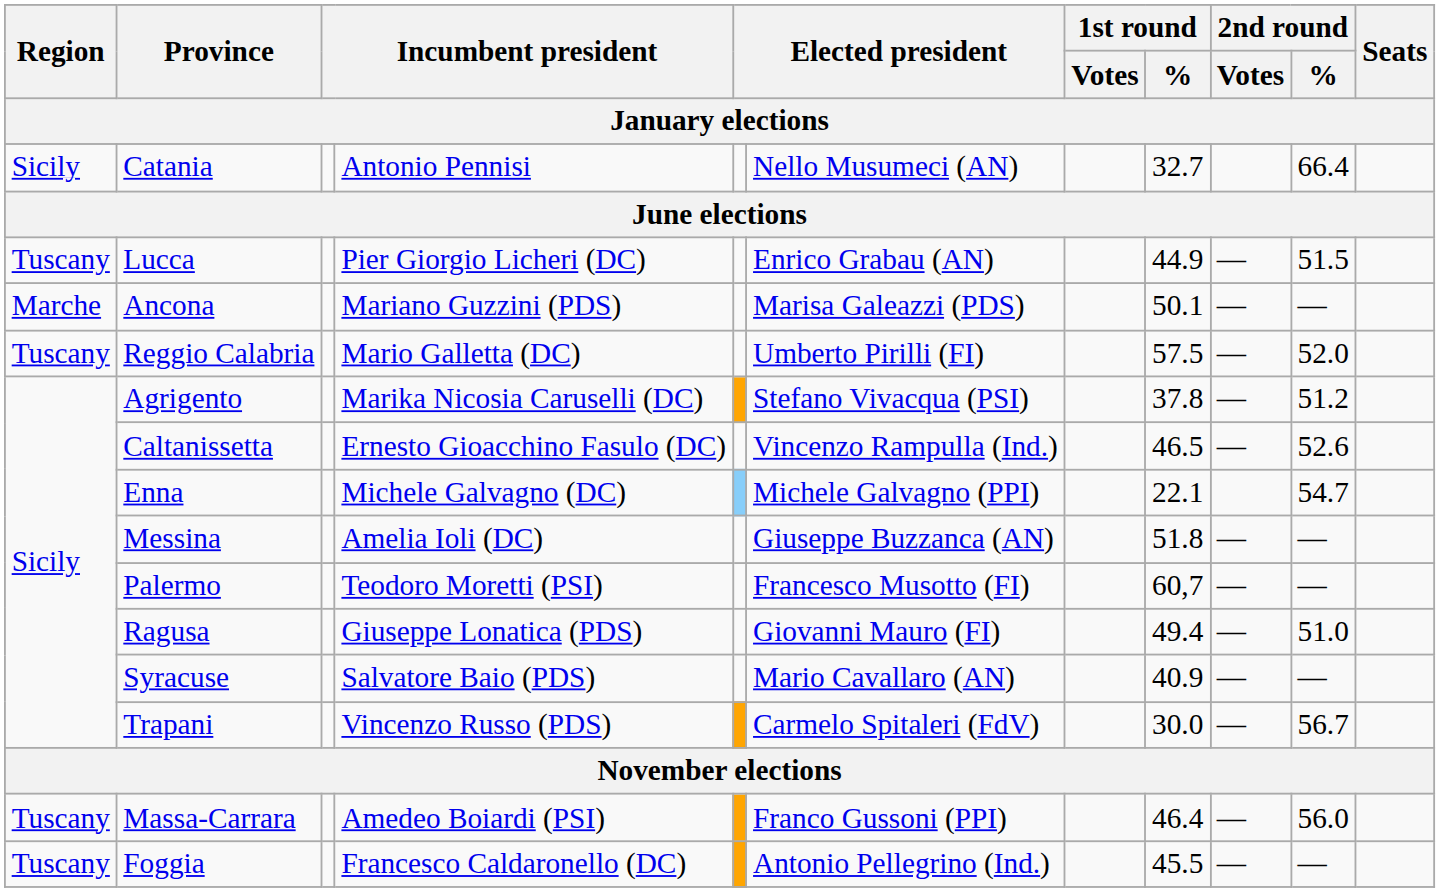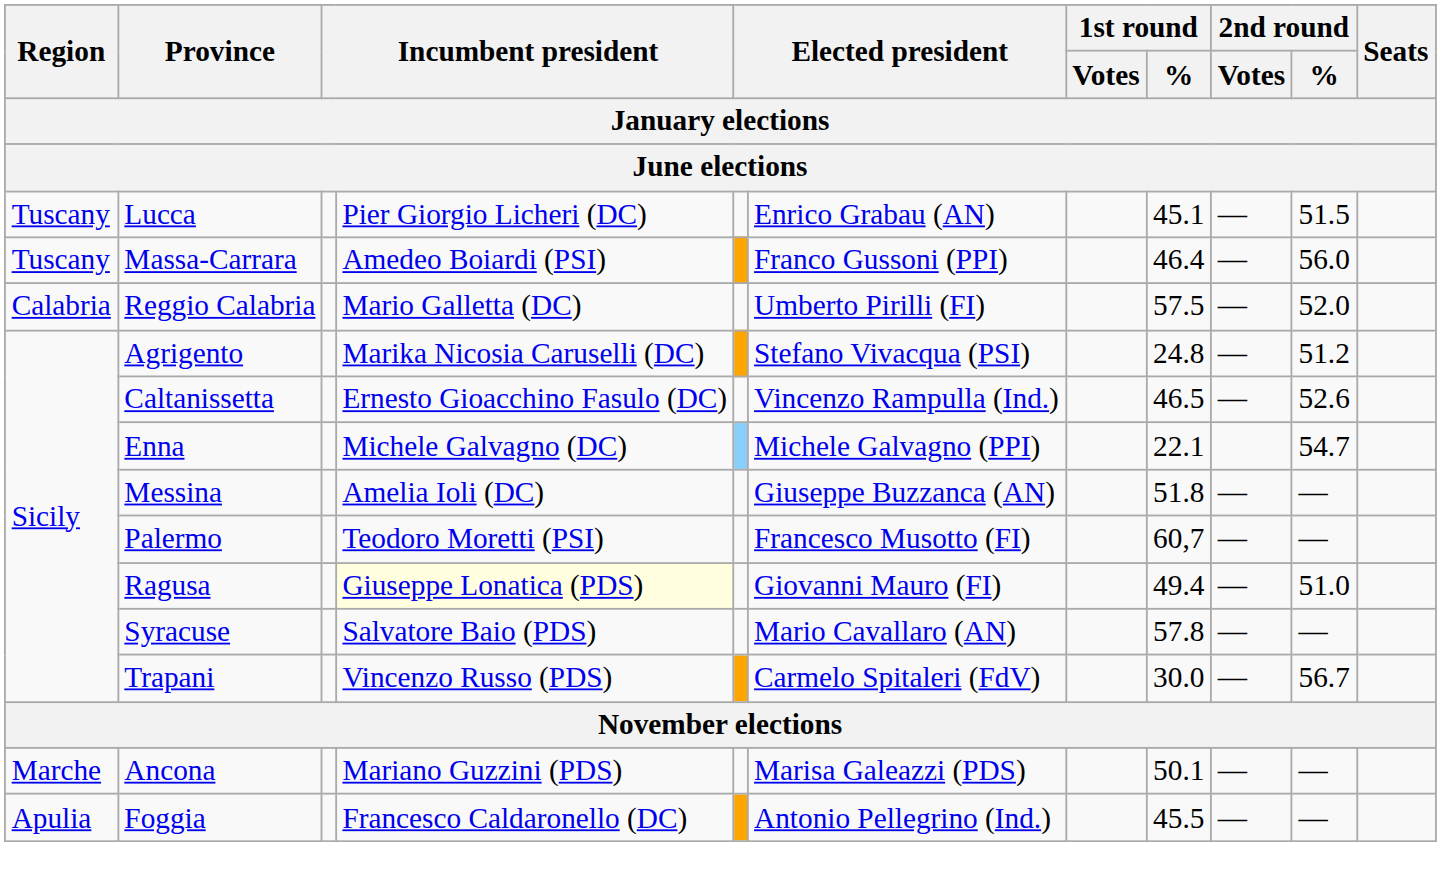 <table class=wikitable>
 <tr>
 <th rowspan=2>Region</th>
 <th rowspan=2>Province</th>
 <th colspan=2 rowspan=2>Incumbent president</th>
 <th colspan=2 rowspan=2>Elected president</th>
 <th colspan=2>1st round</th>
 <th colspan=2>2nd round</th>
 <th rowspan=2>Seats</th>
 </tr>
 <tr>
 <th>Votes</th>
 <th>%</th>
 <th>Votes</th>
 <th>%</th>
 </tr>
 <tr>
 <th colspan=11 align=center>January elections</th>
 </tr>
 <tr>
-<td> <a href='#'>Sicily</a></td>
-<td><a href='#'>Catania</a></td>
-<td bgcolor=></td>
-<td><a href='#'>Antonio Pennisi</a></td>
-<td bgcolor=></td>
-<td><a href='#'>Nello Musumeci</a> (<a href='#'>AN</a>)</td>
-<td></td>
-<td>32.7</td>
-<td></td>
-<td>66.4</td>
-<td></td>
-</tr>
-<tr>
 <th colspan=11 align=center>June elections</th>
 </tr>
 <tr>
 <td> <a href='#'>Tuscany</a></td>
 <td><a href='#'>Lucca</a></td>
 <td bgcolor=></td>
 <td><a href='#'>Pier Giorgio Licheri</a> (<a href='#'>DC</a>)</td>
 <td bgcolor=></td>
 <td><a href='#'>Enrico Grabau</a> (<a href='#'>AN</a>)</td>
 <td></td>
-<td>44.9</td>
+<td>45.1</td>
 <td>—</td>
 <td>51.5</td>
 <td></td>
 </tr>
 <tr>
-<td> <a href='#'>Marche</a></td>
-<td><a href='#'>Ancona</a></td>
+<td> <a href='#'>Tuscany</a></td>
+<td><a href='#'>Massa-Carrara</a></td>
 <td bgcolor=></td>
-<td><a href='#'>Mariano Guzzini</a> (<a href='#'>PDS</a>)</td>
-<td bgcolor=></td>
-<td><a href='#'>Marisa Galeazzi</a> (<a href='#'>PDS</a>)</td>
+<td><a href='#'>Amedeo Boiardi</a> (<a href='#'>PSI</a>)</td>
+<td bgcolor=#FFA500></td>
+<td><a href='#'>Franco Gussoni</a> (<a href='#'>PPI</a>)</td>
 <td></td>
-<td>50.1</td>
+<td>46.4</td>
 <td>—</td>
-<td>—</td>
+<td>56.0</td>
 <td></td>
 </tr>
 <tr>
-<td> <a href='#'>Tuscany</a></td>
+<td> <a href='#'>Calabria</a></td>
 <td><a href='#'>Reggio Calabria</a></td>
 <td bgcolor=></td>
 <td><a href='#'>Mario Galletta</a> (<a href='#'>DC</a>)</td>
 <td bgcolor=></td>
 <td><a href='#'>Umberto Pirilli</a> (<a href='#'>FI</a>)</td>
 <td></td>
 <td>57.5</td>
 <td>—</td>
 <td>52.0</td>
 <td></td>
 </tr>
 <tr>
 <td rowspan=8> <a href='#'>Sicily</a></td>
 <td><a href='#'>Agrigento</a></td>
 <td bgcolor=></td>
 <td><a href='#'>Marika Nicosia Caruselli</a> (<a href='#'>DC</a>)</td>
 <td bgcolor=#FFA500></td>
 <td><a href='#'>Stefano Vivacqua</a> (<a href='#'>PSI</a>)</td>
 <td></td>
-<td>37.8</td>
+<td>24.8</td>
 <td>—</td>
 <td>51.2</td>
 <td></td>
 </tr>
 <tr>
 <td><a href='#'>Caltanissetta</a></td>
 <td bgcolor=></td>
 <td><a href='#'>Ernesto Gioacchino Fasulo</a> (<a href='#'>DC</a>)</td>
 <td bgcolor=></td>
 <td><a href='#'>Vincenzo Rampulla</a> (<a href='#'>Ind.</a>)</td>
 <td></td>
 <td>46.5</td>
 <td>—</td>
 <td>52.6</td>
 <td></td>
 </tr>
 <tr>
 <td><a href='#'>Enna</a></td>
 <td bgcolor=></td>
 <td><a href='#'>Michele Galvagno</a> (<a href='#'>DC</a>)</td>
 <td bgcolor=#87CEFA></td>
 <td><a href='#'>Michele Galvagno</a> (<a href='#'>PPI</a>)</td>
 <td></td>
 <td>22.1</td>
 <td></td>
 <td>54.7</td>
 <td></td>
 </tr>
 <tr>
 <td><a href='#'>Messina</a></td>
 <td bgcolor=></td>
 <td><a href='#'>Amelia Ioli</a> (<a href='#'>DC</a>)</td>
 <td bgcolor=></td>
 <td><a href='#'>Giuseppe Buzzanca</a> (<a href='#'>AN</a>)</td>
 <td></td>
 <td>51.8</td>
 <td>—</td>
 <td>—</td>
 <td></td>
 </tr>
 <tr>
 <td><a href='#'>Palermo</a></td>
 <td bgcolor=></td>
 <td><a href='#'>Teodoro Moretti</a> (<a href='#'>PSI</a>)</td>
 <td bgcolor=></td>
 <td><a href='#'>Francesco Musotto</a> (<a href='#'>FI</a>)</td>
 <td></td>
 <td>60,7</td>
 <td>—</td>
 <td>—</td>
 <td></td>
 </tr>
 <tr>
 <td><a href='#'>Ragusa</a></td>
 <td bgcolor=></td>
-<td><a href='#'>Giuseppe Lonatica</a> (<a href='#'>PDS</a>)</td>
+<td style="background: lightyellow;"><a href='#'>Giuseppe Lonatica</a> (<a href='#'>PDS</a>)</td>
 <td bgcolor=></td>
 <td><a href='#'>Giovanni Mauro</a> (<a href='#'>FI</a>)</td>
 <td></td>
 <td>49.4</td>
 <td>—</td>
 <td>51.0</td>
 <td></td>
 </tr>
 <tr>
 <td><a href='#'>Syracuse</a></td>
 <td bgcolor=></td>
 <td><a href='#'>Salvatore Baio</a> (<a href='#'>PDS</a>)</td>
 <td bgcolor=></td>
 <td><a href='#'>Mario Cavallaro</a> (<a href='#'>AN</a>)</td>
 <td></td>
-<td>40.9</td>
+<td>57.8</td>
 <td>—</td>
 <td>—</td>
 <td></td>
 </tr>
 <tr>
 <td><a href='#'>Trapani</a></td>
 <td bgcolor=></td>
 <td><a href='#'>Vincenzo Russo</a> (<a href='#'>PDS</a>)</td>
 <td bgcolor=#FFA500></td>
 <td><a href='#'>Carmelo Spitaleri</a> (<a href='#'>FdV</a>)</td>
 <td></td>
 <td>30.0</td>
 <td>—</td>
 <td>56.7</td>
 <td></td>
 </tr>
 <tr>
 <th colspan=11 align=center>November elections</th>
 </tr>
 <tr>
-<td> <a href='#'>Tuscany</a></td>
-<td><a href='#'>Massa-Carrara</a></td>
+<td> <a href='#'>Marche</a></td>
+<td><a href='#'>Ancona</a></td>
 <td bgcolor=></td>
-<td><a href='#'>Amedeo Boiardi</a> (<a href='#'>PSI</a>)</td>
-<td bgcolor=#FFA500></td>
-<td><a href='#'>Franco Gussoni</a> (<a href='#'>PPI</a>)</td>
+<td><a href='#'>Mariano Guzzini</a> (<a href='#'>PDS</a>)</td>
+<td bgcolor=></td>
+<td><a href='#'>Marisa Galeazzi</a> (<a href='#'>PDS</a>)</td>
 <td></td>
-<td>46.4</td>
+<td>50.1</td>
 <td>—</td>
-<td>56.0</td>
+<td>—</td>
 <td></td>
 </tr>
 <tr>
-<td> <a href='#'>Tuscany</a></td>
+<td> <a href='#'>Apulia</a></td>
 <td><a href='#'>Foggia</a></td>
 <td bgcolor=></td>
 <td><a href='#'>Francesco Caldaronello</a> (<a href='#'>DC</a>)</td>
 <td bgcolor=#FFA500></td>
 <td><a href='#'>Antonio Pellegrino</a> (<a href='#'>Ind.</a>)</td>
 <td></td>
 <td>45.5</td>
 <td>—</td>
 <td>—</td>
 <td></td>
 </tr>
 </table>
